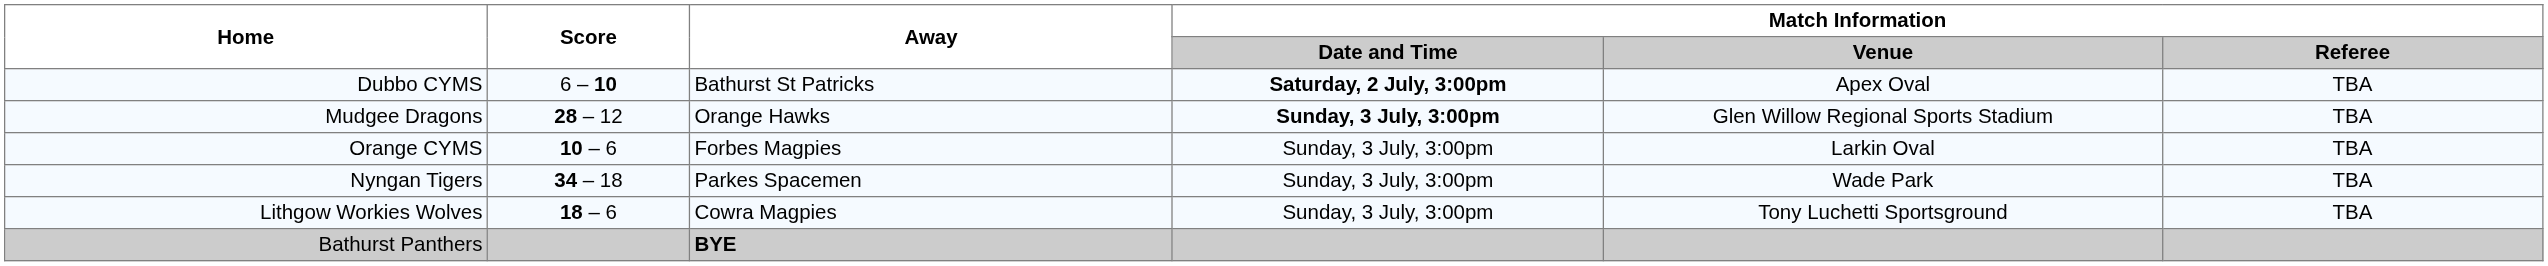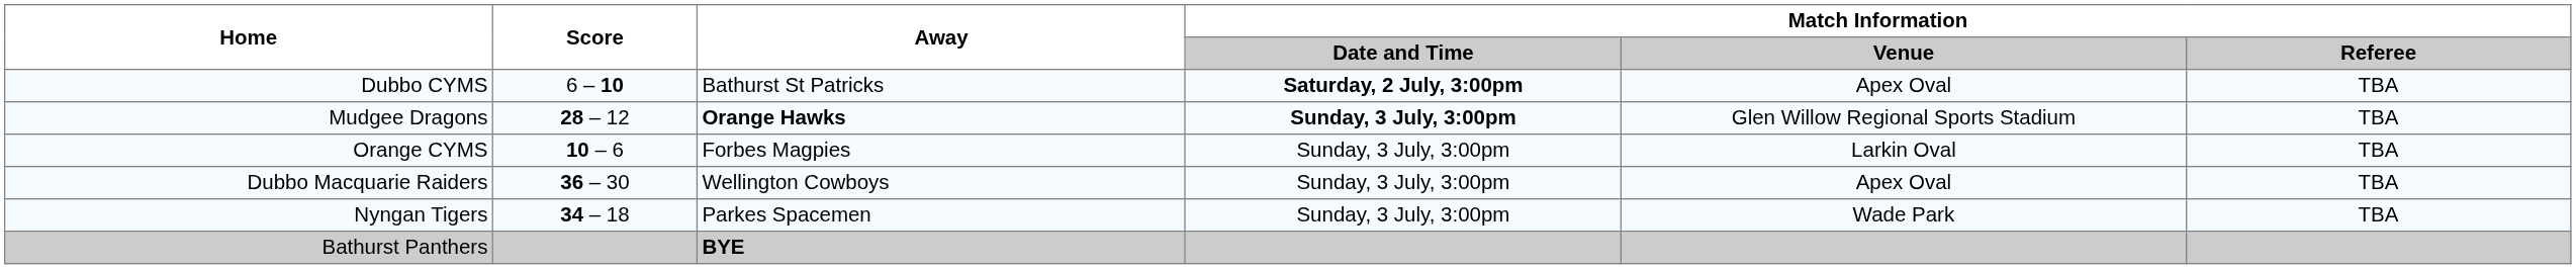 <table border="1" cellpadding="3" cellspacing="0" width="100%" style="border-collapse:collapse;  text-align:center;">
 <tr>
 <th rowspan="2" width="19%">Home</th>
 <th rowspan="2" width="8%">Score</th>
 <th rowspan="2" width="19%">Away</th>
 <th colspan="3">Match Information</th>
 </tr>
 <tr style="background:#CCCCCC">
 <th width="17%">Date and Time</th>
 <th width="22%">Venue</th>
 <th width="50%">Referee</th>
 </tr>
 <tr style="text-align:center; background:#f5faff;">
 <td align="right">Dubbo CYMS </td>
 <td>6 – <strong>10</strong></td>
 <td align="left"> Bathurst St Patricks</td>
 <td><strong>Saturday, 2 July, 3:00pm</strong></td>
 <td>Apex Oval</td>
 <td>TBA</td>
 </tr>
 <tr style="text-align:center; background:#f5faff;">
 <td align="right">Mudgee Dragons </td>
 <td><strong>28</strong> – 12</td>
-<td align="left"> Orange Hawks</td>
+<td align="left"><strong> Orange Hawks</strong></td>
 <td><strong>Sunday, 3 July, 3:00pm</strong></td>
 <td>Glen Willow Regional Sports Stadium</td>
 <td>TBA</td>
 </tr>
 <tr style="text-align:center; background:#f5faff;">
 <td align="right">Orange CYMS </td>
 <td><strong>10</strong> – 6</td>
 <td align="left"> Forbes Magpies</td>
 <td>Sunday, 3 July, 3:00pm</td>
 <td>Larkin Oval</td>
 <td>TBA</td>
 </tr>
 <tr style="text-align:center; background:#f5faff;">
+<td align="right">Dubbo Macquarie Raiders </td>
+<td><strong>36</strong> – 30</td>
+<td align="left"> Wellington Cowboys</td>
+<td>Sunday, 3 July, 3:00pm</td>
+<td>Apex Oval</td>
+<td>TBA</td>
+</tr>
+<tr style="text-align:center; background:#f5faff;">
 <td align="right">Nyngan Tigers </td>
 <td><strong>34</strong> – 18</td>
 <td align="left"> Parkes Spacemen</td>
 <td>Sunday, 3 July, 3:00pm</td>
 <td>Wade Park</td>
-<td>TBA</td>
-</tr>
-<tr style="text-align:center; background:#f5faff;">
-<td align="right">Lithgow Workies Wolves </td>
-<td><strong>18</strong> – 6</td>
-<td align="left"> Cowra Magpies</td>
-<td>Sunday, 3 July, 3:00pm</td>
-<td>Tony Luchetti Sportsground</td>
 <td>TBA</td>
 </tr>
 <tr style="text-align:center; background:#CCCCCC;">
 <td align="right">Bathurst Panthers </td>
 <td></td>
 <td align="left"><strong>BYE</strong></td>
 <td></td>
 <td></td>
 <td></td>
 </tr>
 </table>
